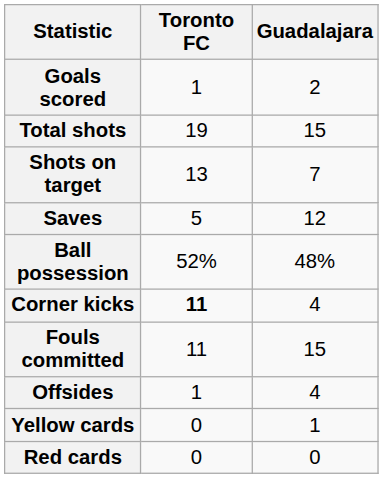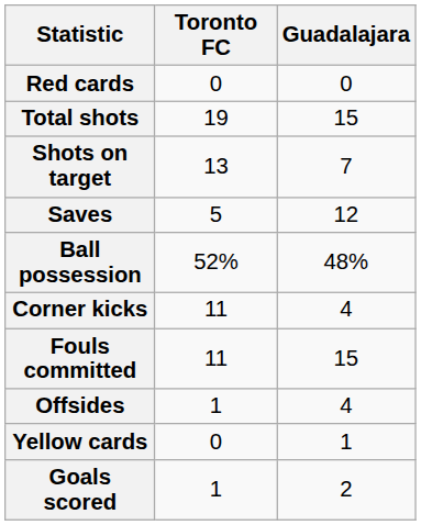 <table class="wikitable plainrowheaders" style="text-align:center">
 <tr>
 <th scope="col" style="width:100px">Statistic</th>
 <th scope="col" style="width:80px">Toronto FC</th>
 <th scope="col" style="width:80px">Guadalajara</th>
 </tr>
 <tr>
-<th scope=row>Goals scored</th>
-<td>1</td>
-<td>2</td>
+<th scope=row>Red cards</th>
+<td>0</td>
+<td>0</td>
 </tr>
 <tr>
 <th scope=row>Total shots</th>
 <td>19</td>
 <td>15</td>
 </tr>
 <tr>
 <th scope=row>Shots on target</th>
 <td>13</td>
 <td>7</td>
 </tr>
 <tr>
 <th scope=row>Saves</th>
 <td>5</td>
 <td>12</td>
 </tr>
 <tr>
 <th scope=row>Ball possession</th>
 <td>52%</td>
 <td>48%</td>
 </tr>
 <tr>
 <th scope=row>Corner kicks</th>
-<td><strong>11</strong></td>
+<td>11</td>
 <td>4</td>
 </tr>
 <tr>
 <th scope=row>Fouls committed</th>
 <td>11</td>
 <td>15</td>
 </tr>
 <tr>
 <th scope=row>Offsides</th>
 <td>1</td>
 <td>4</td>
 </tr>
 <tr>
 <th scope=row>Yellow cards</th>
 <td>0</td>
 <td>1</td>
 </tr>
 <tr>
-<th scope=row>Red cards</th>
-<td>0</td>
-<td>0</td>
+<th scope=row>Goals scored</th>
+<td>1</td>
+<td>2</td>
 </tr>
 </table>
